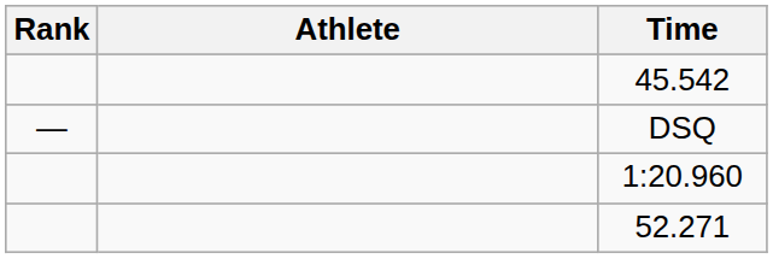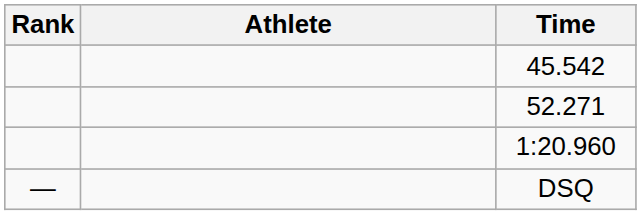 <table class=wikitable style="text-align:center">
 <tr>
 <th width=40>Rank</th>
 <th width=250>Athlete</th>
 <th width=80>Time</th>
 </tr>
 <tr>
 <td></td>
 <td align=left></td>
 <td>45.542</td>
 </tr>
 <tr>
-<td>—</td>
+<td></td>
 <td align=left></td>
-<td>DSQ</td>
+<td>52.271</td>
 </tr>
 <tr>
 <td></td>
 <td align=left></td>
 <td>1:20.960</td>
 </tr>
 <tr>
-<td></td>
+<td>—</td>
 <td align=left></td>
-<td>52.271</td>
+<td>DSQ</td>
 </tr>
 </table>
